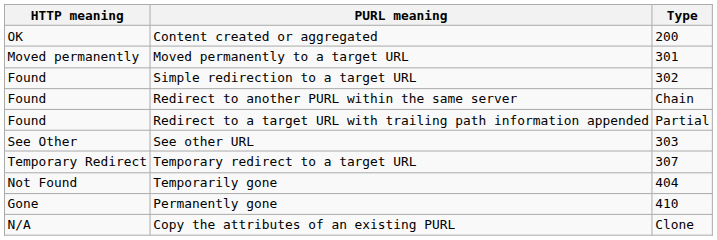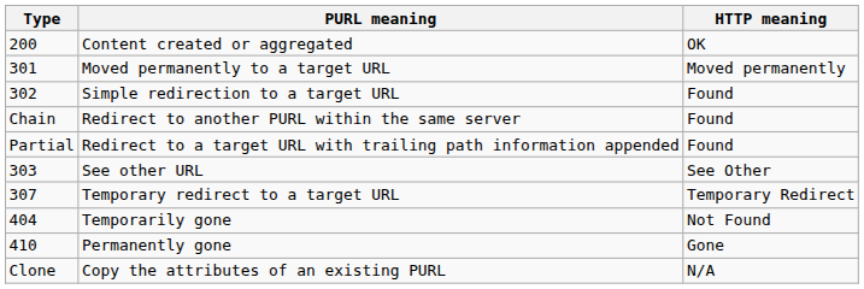 <table class="wikitable">
 <tr>
+<th>Type</th>
+<th>PURL meaning</th>
 <th>HTTP meaning</th>
-<th>PURL meaning</th>
-<th>Type</th>
 </tr>
 <tr>
+<td>200</td>
+<td>Content created or aggregated</td>
 <td>OK</td>
-<td>Content created or aggregated</td>
-<td>200</td>
 </tr>
 <tr>
+<td>301</td>
+<td>Moved permanently to a target URL</td>
 <td>Moved permanently</td>
-<td>Moved permanently to a target URL</td>
-<td>301</td>
 </tr>
 <tr>
+<td>302</td>
+<td>Simple redirection to a target URL</td>
 <td>Found</td>
-<td>Simple redirection to a target URL</td>
-<td>302</td>
 </tr>
 <tr>
+<td>Chain</td>
+<td>Redirect to another PURL within the same server</td>
 <td>Found</td>
-<td>Redirect to another PURL within the same server</td>
-<td>Chain</td>
 </tr>
 <tr>
+<td>Partial</td>
+<td>Redirect to a target URL with trailing path information appended</td>
 <td>Found</td>
-<td>Redirect to a target URL with trailing path information appended</td>
-<td>Partial</td>
 </tr>
 <tr>
+<td>303</td>
+<td>See other URL</td>
 <td>See Other</td>
-<td>See other URL</td>
-<td>303</td>
 </tr>
 <tr>
+<td>307</td>
+<td>Temporary redirect to a target URL</td>
 <td>Temporary Redirect</td>
-<td>Temporary redirect to a target URL</td>
-<td>307</td>
 </tr>
 <tr>
+<td>404</td>
+<td>Temporarily gone</td>
 <td>Not Found</td>
-<td>Temporarily gone</td>
-<td>404</td>
 </tr>
 <tr>
+<td>410</td>
+<td>Permanently gone</td>
 <td>Gone</td>
-<td>Permanently gone</td>
-<td>410</td>
 </tr>
 <tr>
+<td>Clone</td>
+<td>Copy the attributes of an existing PURL</td>
 <td>N/A</td>
-<td>Copy the attributes of an existing PURL</td>
-<td>Clone</td>
 </tr>
 </table>
